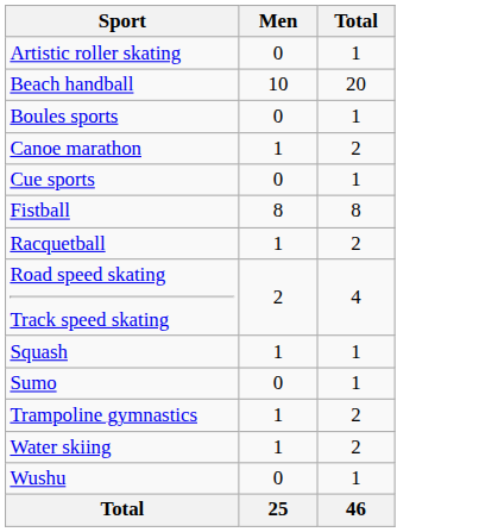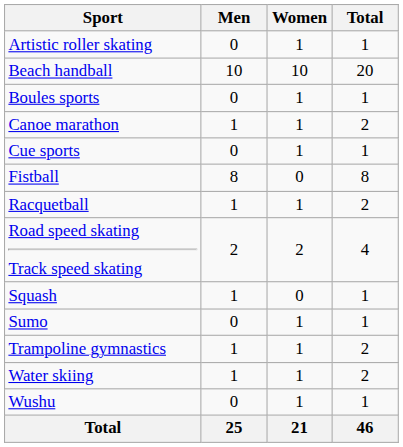 <table class="wikitable sortable" style="text-align:center;">
 <tr>
 <th width=180>Sport</th>
 <th width=55>Men</th>
+<th width=55>Women</th>
 <th width=55>Total</th>
 </tr>
 <tr>
 <td style="text-align:left"><a href='#'>Artistic roller skating</a></td>
 <td>0</td>
 <td>1</td>
+<td>1</td>
 </tr>
 <tr>
 <td style="text-align:left"><a href='#'>Beach handball</a></td>
+<td>10</td>
 <td>10</td>
 <td>20</td>
 </tr>
 <tr>
 <td style="text-align:left"><a href='#'>Boules sports</a></td>
 <td>0</td>
 <td>1</td>
+<td>1</td>
 </tr>
 <tr>
 <td style="text-align:left"><a href='#'>Canoe marathon</a></td>
+<td>1</td>
 <td>1</td>
 <td>2</td>
 </tr>
 <tr>
 <td style="text-align:left"><a href='#'>Cue sports</a></td>
 <td>0</td>
 <td>1</td>
+<td>1</td>
 </tr>
 <tr>
 <td style="text-align:left"><a href='#'>Fistball</a></td>
 <td>8</td>
+<td>0</td>
 <td>8</td>
 </tr>
 <tr>
 <td style="text-align:left"><a href='#'>Racquetball</a></td>
+<td>1</td>
 <td>1</td>
 <td>2</td>
 </tr>
 <tr>
 <td style="text-align:left"><a href='#'>Road speed skating</a><hr><a href='#'>Track speed skating</a></td>
 <td>2</td>
+<td>2</td>
 <td>4</td>
 </tr>
 <tr>
 <td style="text-align:left"><a href='#'>Squash</a></td>
 <td>1</td>
+<td>0</td>
 <td>1</td>
 </tr>
 <tr>
 <td style="text-align:left"><a href='#'>Sumo</a></td>
 <td>0</td>
 <td>1</td>
+<td>1</td>
 </tr>
 <tr>
 <td style="text-align:left"><a href='#'>Trampoline gymnastics</a></td>
+<td>1</td>
 <td>1</td>
 <td>2</td>
 </tr>
 <tr>
 <td style="text-align:left"><a href='#'>Water skiing</a></td>
+<td>1</td>
 <td>1</td>
 <td>2</td>
 </tr>
 <tr>
 <td style="text-align:left"><a href='#'>Wushu</a></td>
 <td>0</td>
 <td>1</td>
+<td>1</td>
 </tr>
 <tr>
 <th>Total</th>
 <th>25</th>
+<th>21</th>
 <th>46</th>
 </tr>
 </table>
